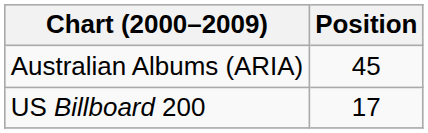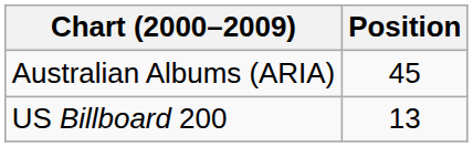 <table class="wikitable sortable">
 <tr>
 <th>Chart (2000–2009)</th>
 <th>Position</th>
 </tr>
 <tr>
 <td>Australian Albums (ARIA)</td>
 <td align="center">45</td>
 </tr>
 <tr>
 <td>US <em>Billboard</em> 200</td>
-<td style="text-align:center;">17</td>
+<td style="text-align:center;">13</td>
 </tr>
 </table>
